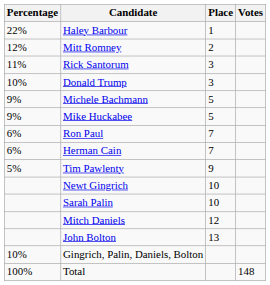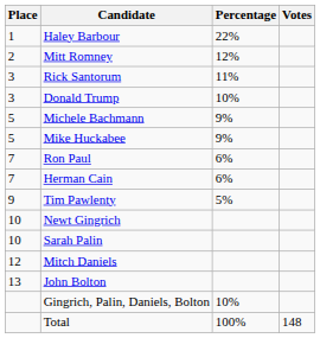 <table class="wikitable">
 <tr>
+<th>Place</th>
+<th>Candidate</th>
 <th>Percentage</th>
-<th>Candidate</th>
-<th>Place</th>
 <th>Votes</th>
 </tr>
 <tr>
+<td>1</td>
+<td><a href='#'>Haley Barbour</a></td>
 <td>22%</td>
-<td><a href='#'>Haley Barbour</a></td>
-<td>1</td>
 <td></td>
 </tr>
 <tr>
+<td>2</td>
+<td><a href='#'>Mitt Romney</a></td>
 <td>12%</td>
-<td><a href='#'>Mitt Romney</a></td>
-<td>2</td>
 <td></td>
 </tr>
 <tr>
+<td>3</td>
+<td><a href='#'>Rick Santorum</a></td>
 <td>11%</td>
-<td><a href='#'>Rick Santorum</a></td>
-<td>3</td>
 <td></td>
 </tr>
 <tr>
+<td>3</td>
+<td><a href='#'>Donald Trump</a></td>
 <td>10%</td>
-<td><a href='#'>Donald Trump</a></td>
-<td>3</td>
 <td></td>
 </tr>
 <tr>
+<td>5</td>
+<td><a href='#'>Michele Bachmann</a></td>
 <td>9%</td>
-<td><a href='#'>Michele Bachmann</a></td>
-<td>5</td>
 <td></td>
 </tr>
 <tr>
+<td>5</td>
+<td><a href='#'>Mike Huckabee</a></td>
 <td>9%</td>
-<td><a href='#'>Mike Huckabee</a></td>
-<td>5</td>
 <td></td>
 </tr>
 <tr>
+<td>7</td>
+<td><a href='#'>Ron Paul</a></td>
 <td>6%</td>
-<td><a href='#'>Ron Paul</a></td>
-<td>7</td>
 <td></td>
 </tr>
 <tr>
+<td>7</td>
+<td><a href='#'>Herman Cain</a></td>
 <td>6%</td>
-<td><a href='#'>Herman Cain</a></td>
-<td>7</td>
 <td></td>
 </tr>
 <tr>
+<td>9</td>
+<td><a href='#'>Tim Pawlenty</a></td>
 <td>5%</td>
-<td><a href='#'>Tim Pawlenty</a></td>
-<td>9</td>
+<td></td>
+</tr>
+<tr>
+<td>10</td>
+<td><a href='#'>Newt Gingrich</a></td>
+<td></td>
+<td></td>
+</tr>
+<tr>
+<td>10</td>
+<td><a href='#'>Sarah Palin</a></td>
+<td></td>
+<td></td>
+</tr>
+<tr>
+<td>12</td>
+<td><a href='#'>Mitch Daniels</a></td>
+<td></td>
+<td></td>
+</tr>
+<tr>
+<td>13</td>
+<td><a href='#'>John Bolton</a></td>
+<td></td>
 <td></td>
 </tr>
 <tr>
 <td></td>
-<td><a href='#'>Newt Gingrich</a></td>
-<td>10</td>
+<td>Gingrich, Palin, Daniels, Bolton</td>
+<td>10%</td>
 <td></td>
 </tr>
 <tr>
 <td></td>
-<td><a href='#'>Sarah Palin</a></td>
-<td>10</td>
-<td></td>
-</tr>
-<tr>
-<td></td>
-<td><a href='#'>Mitch Daniels</a></td>
-<td>12</td>
-<td></td>
-</tr>
-<tr>
-<td></td>
-<td><a href='#'>John Bolton</a></td>
-<td>13</td>
-<td></td>
-</tr>
-<tr>
-<td>10%</td>
-<td>Gingrich, Palin, Daniels, Bolton</td>
-<td></td>
-<td></td>
-</tr>
-<tr>
+<td>Total</td>
 <td>100%</td>
-<td>Total</td>
-<td></td>
 <td>148</td>
 </tr>
 </table>
